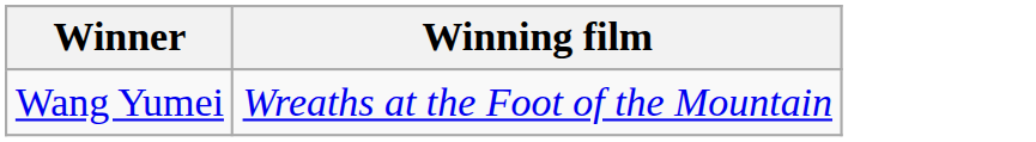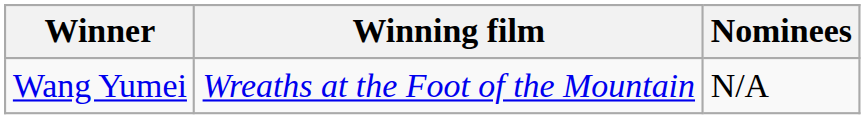 <table class="wikitable">
 <tr>
 <th>Winner</th>
 <th>Winning film</th>
+<th>Nominees</th>
 </tr>
 <tr>
 <td><a href='#'>Wang Yumei</a></td>
 <td><em><a href='#'>Wreaths at the Foot of the Mountain</a></em></td>
+<td>N/A</td>
 </tr>
 </table>
